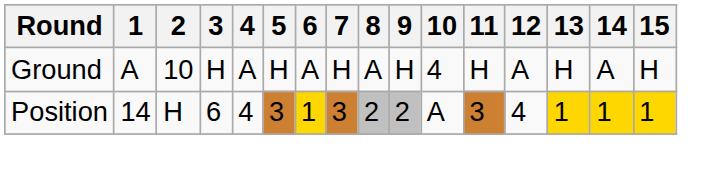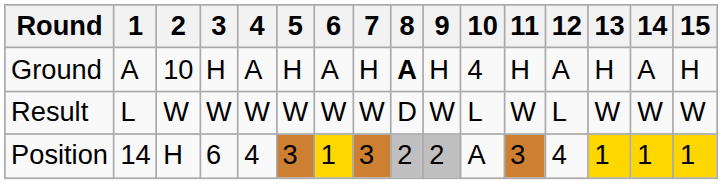 <table class="wikitable">
 <tr>
 <th>Round</th>
 <th>1</th>
 <th>2</th>
 <th>3</th>
 <th>4</th>
 <th>5</th>
 <th>6</th>
 <th>7</th>
 <th>8</th>
 <th>9</th>
 <th>10</th>
 <th>11</th>
 <th>12</th>
 <th>13</th>
 <th>14</th>
 <th>15</th>
 </tr>
 <tr>
 <td>Ground</td>
 <td>A</td>
 <td>10</td>
 <td>H</td>
 <td>A</td>
 <td>H</td>
 <td>A</td>
 <td>H</td>
-<td>A</td>
+<td><strong>A</strong></td>
 <td>H</td>
 <td>4</td>
 <td>H</td>
 <td>A</td>
 <td>H</td>
 <td>A</td>
 <td>H</td>
+</tr>
+<tr>
+<td>Result</td>
+<td>L</td>
+<td>W</td>
+<td>W</td>
+<td>W</td>
+<td>W</td>
+<td>W</td>
+<td>W</td>
+<td>D</td>
+<td>W</td>
+<td>L</td>
+<td>W</td>
+<td>L</td>
+<td>W</td>
+<td>W</td>
+<td>W</td>
 </tr>
 <tr>
 <td>Position</td>
 <td>14</td>
 <td>H</td>
 <td>6</td>
 <td>4</td>
 <td bgcolor=#CD7F32>3</td>
 <td bgcolor=GOLD>1</td>
 <td bgcolor=#CD7F32>3</td>
 <td bgcolor=silver>2</td>
 <td bgcolor=silver>2</td>
 <td>A</td>
 <td bgcolor=#CD7F32>3</td>
 <td>4</td>
 <td bgcolor=GOLD>1</td>
 <td bgcolor=GOLD>1</td>
 <td bgcolor=GOLD>1</td>
 </tr>
 </table>
